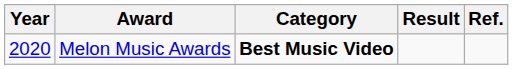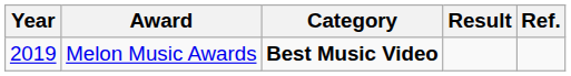 <table class="wikitable" style="text-align:center;">
 <tr>
 <th>Year</th>
 <th>Award</th>
 <th>Category</th>
 <th>Result</th>
 <th>Ref.</th>
 </tr>
 <tr>
-<td><a href='#'>2020</a></td>
+<td><a href='#'>2019</a></td>
 <td><a href='#'>Melon Music Awards</a></td>
 <td><strong>Best Music Video</strong></td>
 <td></td>
 <td></td>
 </tr>
 </table>
